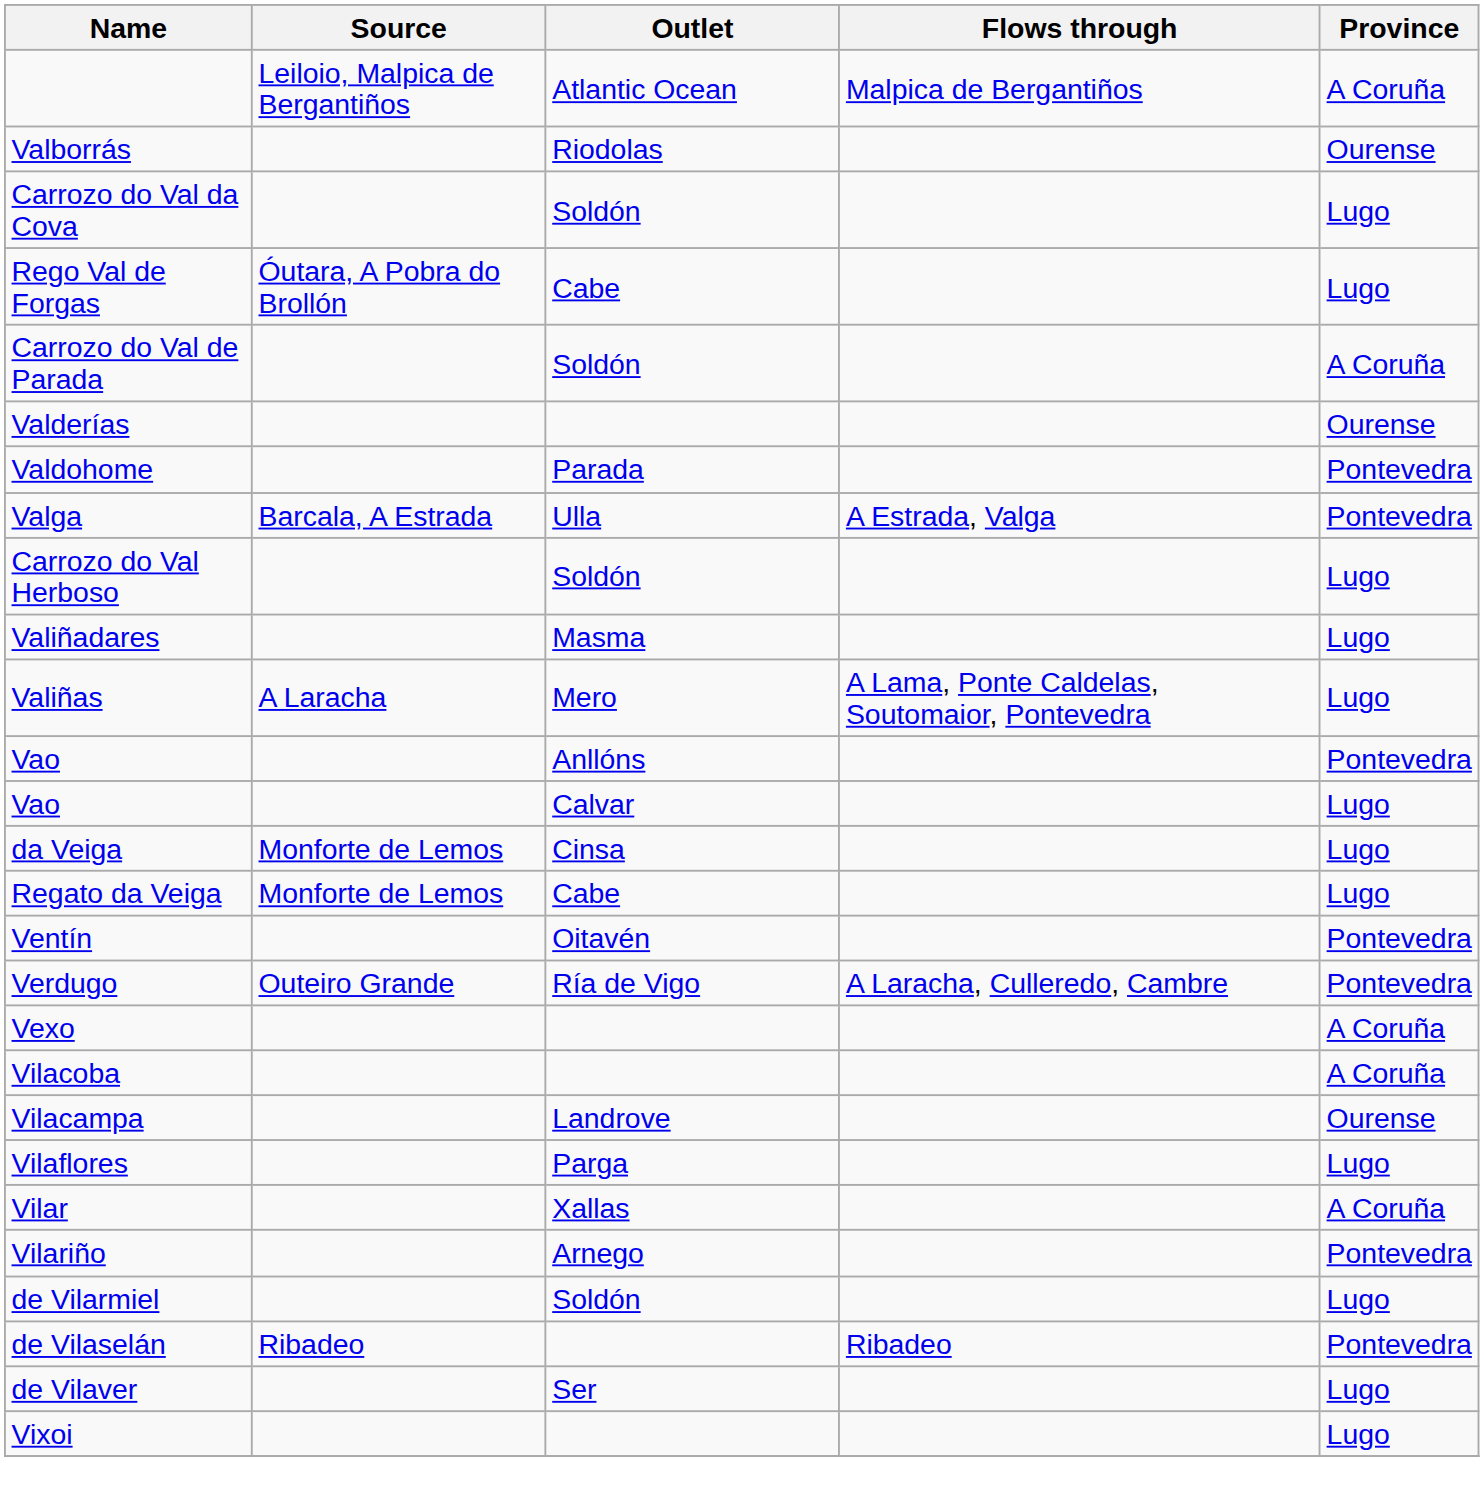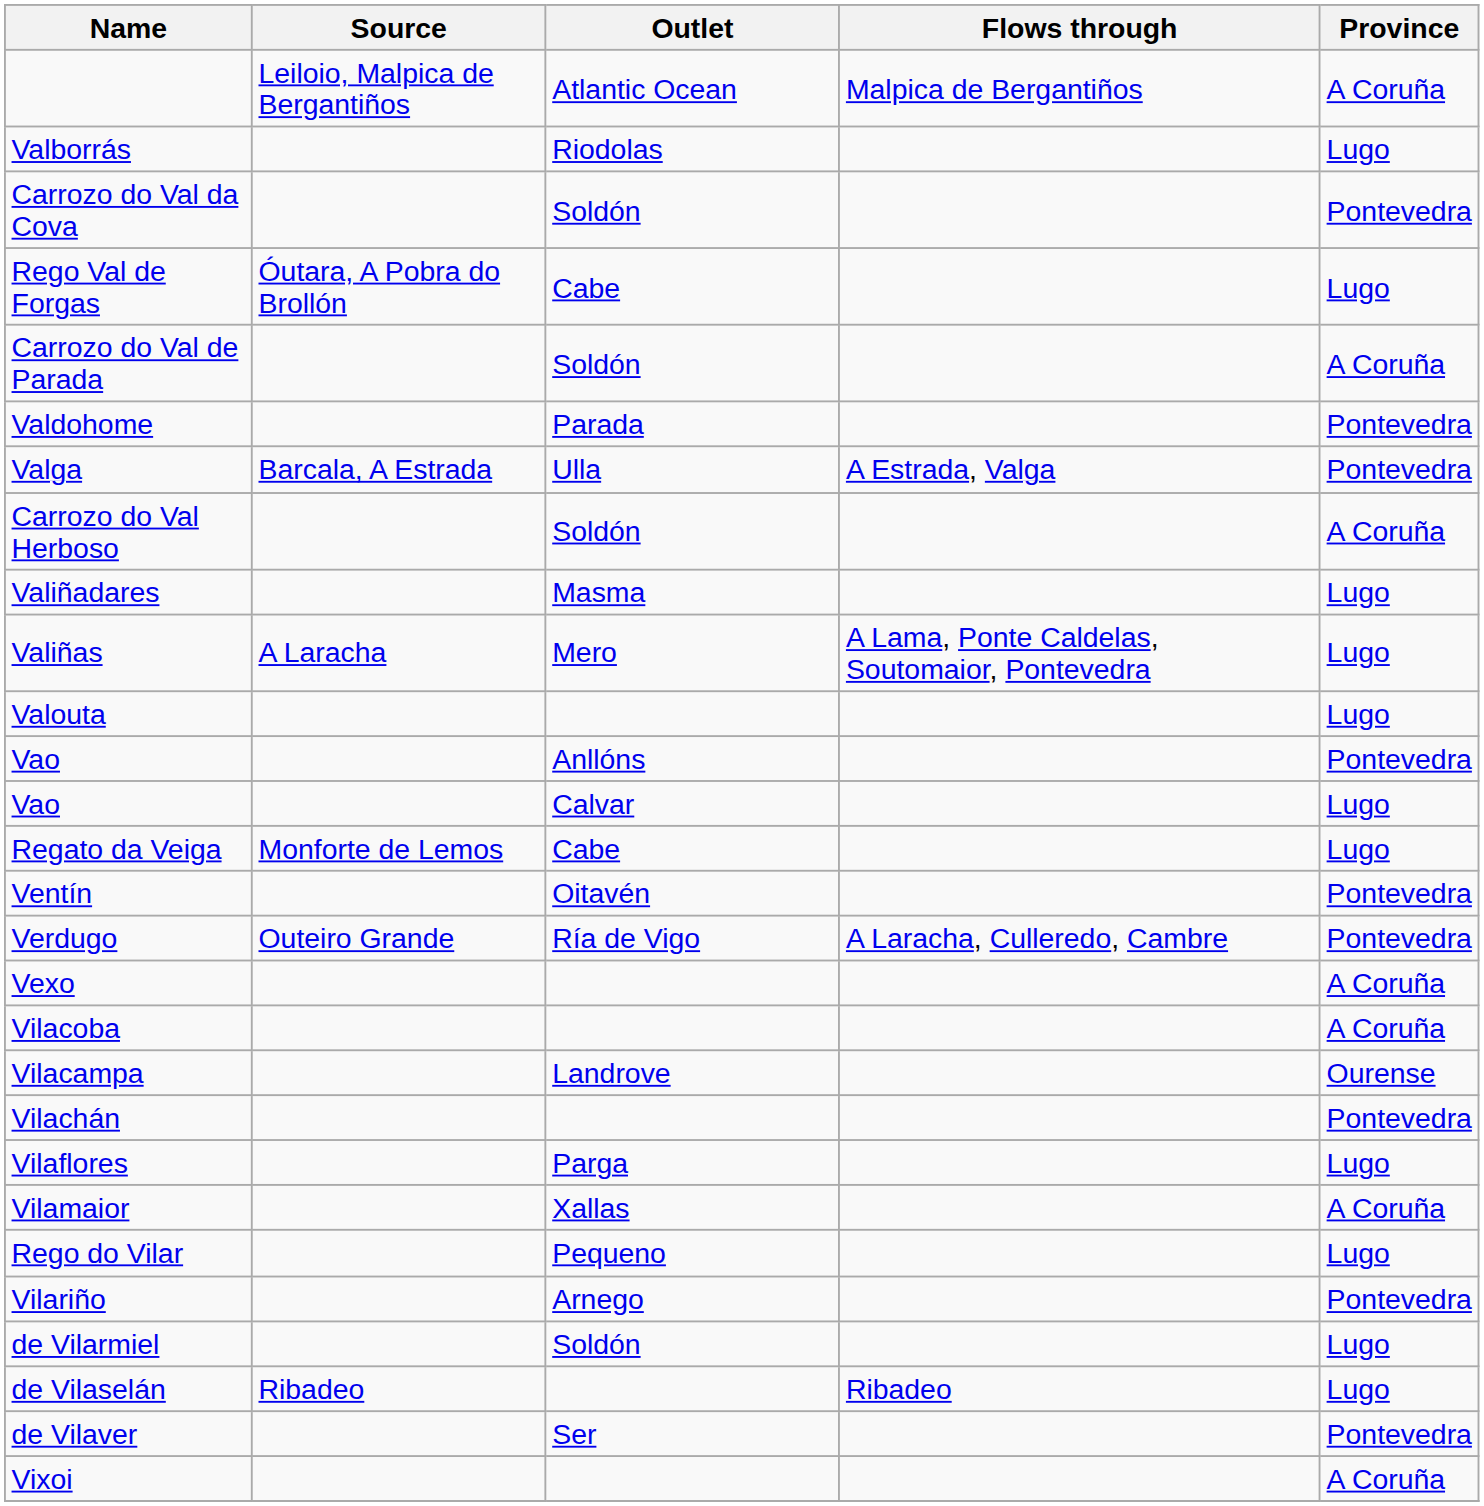 <table class="wikitable sortable" style="font-size:95%;">
 <tr>
 <th width="125">Name</th>
 <th width="150">Source</th>
 <th width="150">Outlet</th>
 <th width="250">Flows through</th>
 <th width="75">Province</th>
 </tr>
 <tr>
 <td></td>
 <td><a href='#'>Leiloio, Malpica de Bergantiños</a></td>
 <td><a href='#'>Atlantic Ocean</a></td>
 <td><a href='#'>Malpica de Bergantiños</a></td>
 <td><a href='#'>A Coruña</a></td>
 </tr>
 <tr>
 <td><a href='#'>Valborrás</a></td>
 <td></td>
 <td><a href='#'>Riodolas</a></td>
 <td></td>
-<td><a href='#'>Ourense</a></td>
+<td><a href='#'>Lugo</a></td>
 </tr>
 <tr>
 <td><a href='#'>Carrozo do Val da Cova</a></td>
 <td></td>
 <td><a href='#'>Soldón</a></td>
 <td></td>
-<td><a href='#'>Lugo</a></td>
+<td><a href='#'>Pontevedra</a></td>
 </tr>
 <tr>
 <td><a href='#'>Rego Val de Forgas</a></td>
 <td><a href='#'>Óutara, A Pobra do Brollón</a></td>
 <td><a href='#'>Cabe</a></td>
 <td></td>
 <td><a href='#'>Lugo</a></td>
 </tr>
 <tr>
 <td><a href='#'>Carrozo do Val de Parada</a></td>
 <td></td>
 <td><a href='#'>Soldón</a></td>
 <td></td>
 <td><a href='#'>A Coruña</a></td>
-</tr>
-<tr>
-<td><a href='#'>Valderías</a></td>
-<td></td>
-<td></td>
-<td></td>
-<td><a href='#'>Ourense</a></td>
 </tr>
 <tr>
 <td><a href='#'>Valdohome</a></td>
 <td></td>
 <td><a href='#'>Parada</a></td>
 <td></td>
 <td><a href='#'>Pontevedra</a></td>
 </tr>
 <tr>
 <td><a href='#'>Valga</a></td>
 <td><a href='#'>Barcala, A Estrada</a></td>
 <td><a href='#'>Ulla</a></td>
 <td><a href='#'>A Estrada</a>, <a href='#'>Valga</a></td>
 <td><a href='#'>Pontevedra</a></td>
 </tr>
 <tr>
 <td><a href='#'>Carrozo do Val Herboso</a></td>
 <td></td>
 <td><a href='#'>Soldón</a></td>
 <td></td>
-<td><a href='#'>Lugo</a></td>
+<td><a href='#'>A Coruña</a></td>
 </tr>
 <tr>
 <td><a href='#'>Valiñadares</a></td>
 <td></td>
 <td><a href='#'>Masma</a></td>
 <td></td>
 <td><a href='#'>Lugo</a></td>
 </tr>
 <tr>
 <td><a href='#'>Valiñas</a></td>
 <td><a href='#'>A Laracha</a></td>
 <td><a href='#'>Mero</a></td>
 <td><a href='#'>A Lama</a>, <a href='#'>Ponte Caldelas</a>, <a href='#'>Soutomaior</a>, <a href='#'>Pontevedra</a></td>
 <td><a href='#'>Lugo</a></td>
 </tr>
 <tr>
+<td><a href='#'>Valouta</a></td>
+<td></td>
+<td></td>
+<td></td>
+<td><a href='#'>Lugo</a></td>
+</tr>
+<tr>
 <td><a href='#'>Vao</a></td>
 <td></td>
 <td><a href='#'>Anllóns</a></td>
 <td></td>
 <td><a href='#'>Pontevedra</a></td>
 </tr>
 <tr>
 <td><a href='#'>Vao</a></td>
 <td></td>
 <td><a href='#'>Calvar</a></td>
-<td></td>
-<td><a href='#'>Lugo</a></td>
-</tr>
-<tr>
-<td><a href='#'>da Veiga</a></td>
-<td><a href='#'>Monforte de Lemos</a></td>
-<td><a href='#'>Cinsa</a></td>
 <td></td>
 <td><a href='#'>Lugo</a></td>
 </tr>
 <tr>
 <td><a href='#'>Regato da Veiga</a></td>
 <td><a href='#'>Monforte de Lemos</a></td>
 <td><a href='#'>Cabe</a></td>
 <td></td>
 <td><a href='#'>Lugo</a></td>
 </tr>
 <tr>
 <td><a href='#'>Ventín</a></td>
 <td></td>
 <td><a href='#'>Oitavén</a></td>
 <td></td>
 <td><a href='#'>Pontevedra</a></td>
 </tr>
 <tr>
 <td><a href='#'>Verdugo</a></td>
 <td><a href='#'>Outeiro Grande</a></td>
 <td><a href='#'>Ría de Vigo</a></td>
 <td><a href='#'>A Laracha</a>, <a href='#'>Culleredo</a>, <a href='#'>Cambre</a></td>
 <td><a href='#'>Pontevedra</a></td>
 </tr>
 <tr>
 <td><a href='#'>Vexo</a></td>
 <td></td>
 <td></td>
 <td></td>
 <td><a href='#'>A Coruña</a></td>
 </tr>
 <tr>
 <td><a href='#'>Vilacoba</a></td>
 <td></td>
 <td></td>
 <td></td>
 <td><a href='#'>A Coruña</a></td>
 </tr>
 <tr>
 <td><a href='#'>Vilacampa</a></td>
 <td></td>
 <td><a href='#'>Landrove</a></td>
 <td></td>
 <td><a href='#'>Ourense</a></td>
 </tr>
 <tr>
+<td><a href='#'>Vilachán</a></td>
+<td></td>
+<td></td>
+<td></td>
+<td><a href='#'>Pontevedra</a></td>
+</tr>
+<tr>
 <td><a href='#'>Vilaflores</a></td>
 <td></td>
 <td><a href='#'>Parga</a></td>
 <td></td>
 <td><a href='#'>Lugo</a></td>
 </tr>
 <tr>
-<td><a href='#'>Vilar</a></td>
+<td><a href='#'>Vilamaior</a></td>
 <td></td>
 <td><a href='#'>Xallas</a></td>
 <td></td>
 <td><a href='#'>A Coruña</a></td>
+</tr>
+<tr>
+<td><a href='#'>Rego do Vilar</a></td>
+<td></td>
+<td><a href='#'>Pequeno</a></td>
+<td></td>
+<td><a href='#'>Lugo</a></td>
 </tr>
 <tr>
 <td><a href='#'>Vilariño</a></td>
 <td></td>
 <td><a href='#'>Arnego</a></td>
 <td></td>
 <td><a href='#'>Pontevedra</a></td>
 </tr>
 <tr>
 <td><a href='#'>de Vilarmiel</a></td>
 <td></td>
 <td><a href='#'>Soldón</a></td>
 <td></td>
 <td><a href='#'>Lugo</a></td>
 </tr>
 <tr>
 <td><a href='#'>de Vilaselán</a></td>
 <td><a href='#'>Ribadeo</a></td>
 <td></td>
 <td><a href='#'>Ribadeo</a></td>
-<td><a href='#'>Pontevedra</a></td>
+<td><a href='#'>Lugo</a></td>
 </tr>
 <tr>
 <td><a href='#'>de Vilaver</a></td>
 <td></td>
 <td><a href='#'>Ser</a></td>
 <td></td>
-<td><a href='#'>Lugo</a></td>
+<td><a href='#'>Pontevedra</a></td>
 </tr>
 <tr>
 <td><a href='#'>Vixoi</a></td>
 <td></td>
 <td></td>
 <td></td>
-<td><a href='#'>Lugo</a></td>
+<td><a href='#'>A Coruña</a></td>
 </tr>
 <tr>
 </tr>
 </table>
